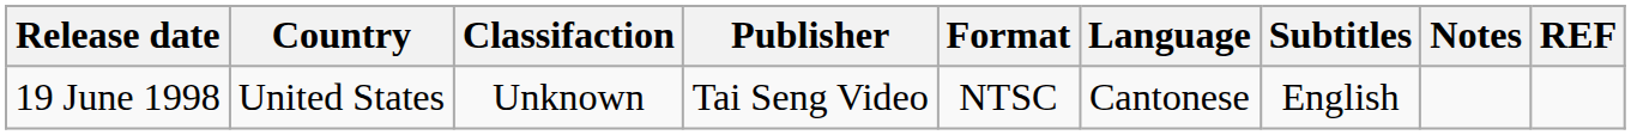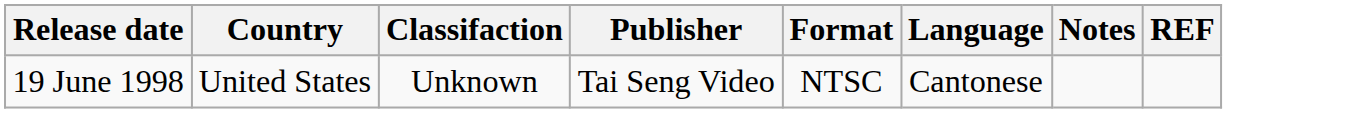 <table class="wikitable">
 <tr>
 <th>Release date<br></th>
 <th>Country<br></th>
 <th>Classifaction<br></th>
 <th>Publisher <br></th>
 <th>Format <br></th>
 <th>Language</th>
-<th>Subtitles</th>
 <th>Notes<br></th>
 <th>REF</th>
 </tr>
 <tr style="text-align:center;">
 <td>19 June 1998</td>
 <td>United States</td>
 <td>Unknown</td>
 <td>Tai Seng Video</td>
 <td>NTSC</td>
 <td>Cantonese</td>
-<td>English</td>
 <td></td>
 <td></td>
 </tr>
 </table>
